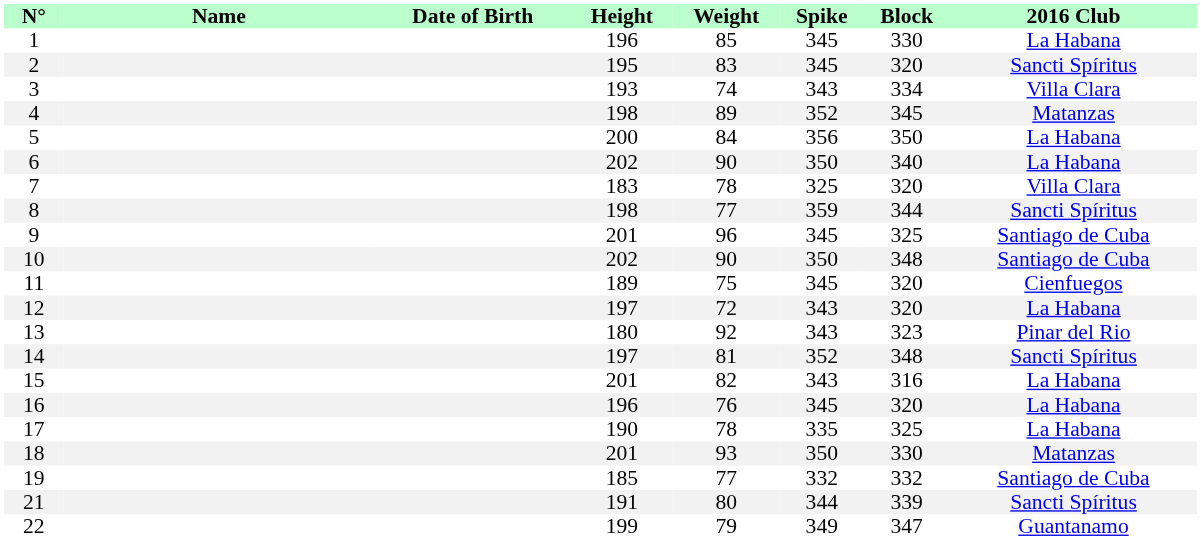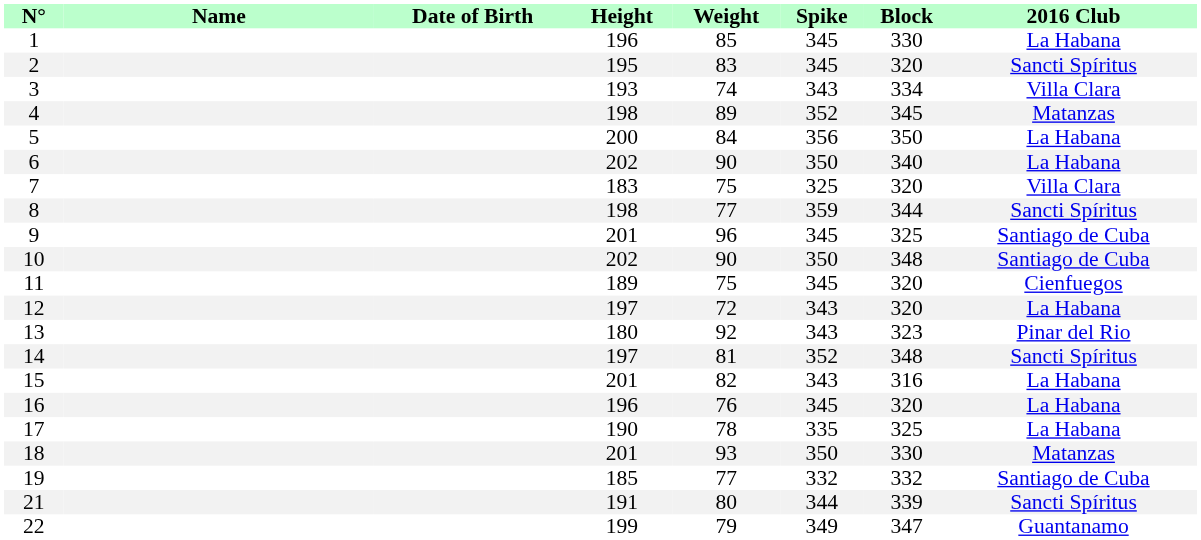 <table style="text-align:center; border:none;" cellpadding=0 cellspacing=0 width=100%>
 <tr style="background: #bbffcc;">
 <th width="5%">N°</th>
 <th width=230px>Name</th>
 <th>Date of Birth</th>
 <th>Height</th>
 <th>Weight</th>
 <th>Spike</th>
 <th>Block</th>
 <th>2016 Club</th>
 </tr>
 <tr>
 <td>1</td>
 <td></td>
 <td></td>
 <td>196</td>
 <td>85</td>
 <td>345</td>
 <td>330</td>
 <td><a href='#'>La Habana</a></td>
 </tr>
 <tr bgcolor="#f2f2f2">
 <td>2</td>
 <td></td>
 <td></td>
 <td>195</td>
 <td>83</td>
 <td>345</td>
 <td>320</td>
 <td><a href='#'>Sancti Spíritus</a></td>
 </tr>
 <tr>
 <td>3</td>
 <td></td>
 <td></td>
 <td>193</td>
 <td>74</td>
 <td>343</td>
 <td>334</td>
 <td><a href='#'>Villa Clara</a></td>
 </tr>
 <tr bgcolor="#f2f2f2">
 <td>4</td>
 <td></td>
 <td></td>
 <td>198</td>
 <td>89</td>
 <td>352</td>
 <td>345</td>
 <td><a href='#'>Matanzas</a></td>
 </tr>
 <tr>
 <td>5</td>
 <td></td>
 <td></td>
 <td>200</td>
 <td>84</td>
 <td>356</td>
 <td>350</td>
 <td><a href='#'>La Habana</a></td>
 </tr>
 <tr bgcolor="#f2f2f2">
 <td>6</td>
 <td></td>
 <td></td>
 <td>202</td>
 <td>90</td>
 <td>350</td>
 <td>340</td>
 <td><a href='#'>La Habana</a></td>
 </tr>
 <tr>
 <td>7</td>
 <td></td>
 <td></td>
 <td>183</td>
-<td>78</td>
+<td>75</td>
 <td>325</td>
 <td>320</td>
 <td><a href='#'>Villa Clara</a></td>
 </tr>
 <tr bgcolor="#f2f2f2">
 <td>8</td>
 <td></td>
 <td></td>
 <td>198</td>
 <td>77</td>
 <td>359</td>
 <td>344</td>
 <td><a href='#'>Sancti Spíritus</a></td>
 </tr>
 <tr>
 <td>9</td>
 <td></td>
 <td></td>
 <td>201</td>
 <td>96</td>
 <td>345</td>
 <td>325</td>
 <td><a href='#'>Santiago de Cuba</a></td>
 </tr>
 <tr bgcolor="#f2f2f2">
 <td>10</td>
 <td></td>
 <td></td>
 <td>202</td>
 <td>90</td>
 <td>350</td>
 <td>348</td>
 <td><a href='#'>Santiago de Cuba</a></td>
 </tr>
 <tr>
 <td>11</td>
 <td></td>
 <td></td>
 <td>189</td>
 <td>75</td>
 <td>345</td>
 <td>320</td>
 <td><a href='#'>Cienfuegos</a></td>
 </tr>
 <tr bgcolor="#f2f2f2">
 <td>12</td>
 <td></td>
 <td></td>
 <td>197</td>
 <td>72</td>
 <td>343</td>
 <td>320</td>
 <td><a href='#'>La Habana</a></td>
 </tr>
 <tr>
 <td>13</td>
 <td></td>
 <td></td>
 <td>180</td>
 <td>92</td>
 <td>343</td>
 <td>323</td>
 <td><a href='#'>Pinar del Rio</a></td>
 </tr>
 <tr bgcolor="#f2f2f2">
 <td>14</td>
 <td></td>
 <td></td>
 <td>197</td>
 <td>81</td>
 <td>352</td>
 <td>348</td>
 <td><a href='#'>Sancti Spíritus</a></td>
 </tr>
 <tr>
 <td>15</td>
 <td></td>
 <td></td>
 <td>201</td>
 <td>82</td>
 <td>343</td>
 <td>316</td>
 <td><a href='#'>La Habana</a></td>
 </tr>
 <tr bgcolor="#f2f2f2">
 <td>16</td>
 <td></td>
 <td></td>
 <td>196</td>
 <td>76</td>
 <td>345</td>
 <td>320</td>
 <td><a href='#'>La Habana</a></td>
 </tr>
 <tr>
 <td>17</td>
 <td></td>
 <td></td>
 <td>190</td>
 <td>78</td>
 <td>335</td>
 <td>325</td>
 <td><a href='#'>La Habana</a></td>
 </tr>
 <tr bgcolor="#f2f2f2">
 <td>18</td>
 <td></td>
 <td></td>
 <td>201</td>
 <td>93</td>
 <td>350</td>
 <td>330</td>
 <td><a href='#'>Matanzas</a></td>
 </tr>
 <tr>
 <td>19</td>
 <td></td>
 <td></td>
 <td>185</td>
 <td>77</td>
 <td>332</td>
 <td>332</td>
 <td><a href='#'>Santiago de Cuba</a></td>
 </tr>
 <tr bgcolor="#f2f2f2">
 <td>21</td>
 <td></td>
 <td></td>
 <td>191</td>
 <td>80</td>
 <td>344</td>
 <td>339</td>
 <td><a href='#'>Sancti Spíritus</a></td>
 </tr>
 <tr>
 <td>22</td>
 <td></td>
 <td></td>
 <td>199</td>
 <td>79</td>
 <td>349</td>
 <td>347</td>
 <td><a href='#'>Guantanamo</a></td>
 </tr>
 </table>
